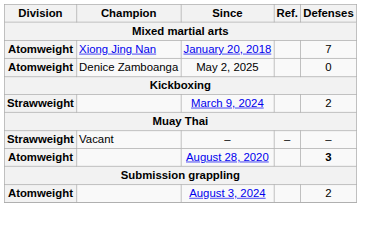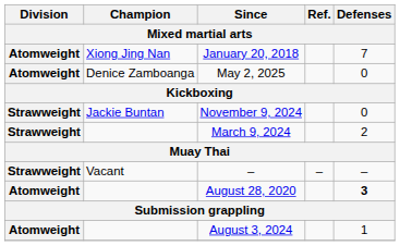 <table class="wikitable">
 <tr>
 <th>Division</th>
 <th>Champion</th>
 <th>Since</th>
 <th>Ref.</th>
 <th>Defenses</th>
 </tr>
 <tr>
 <th colspan="5" align=center>Mixed martial arts</th>
 </tr>
 <tr>
 <th align=left>Atomweight<br></th>
 <td> <a href='#'>Xiong Jing Nan</a></td>
 <td align=center><a href='#'>January 20, 2018</a></td>
 <td align=center></td>
 <td align=center>7</td>
 </tr>
 <tr>
 <th align=left>Atomweight<br></th>
 <td> Denice Zamboanga</td>
 <td align=center>May 2, 2025</td>
 <td align=center></td>
 <td align=center>0</td>
 </tr>
 <tr>
 <th colspan="5" align=center>Kickboxing</th>
+</tr>
+<tr>
+<th align=left>Strawweight<br></th>
+<td {{nowrap> <a href='#'>Jackie Buntan</a></td>
+<td align=center><a href='#'>November 9, 2024</a></td>
+<td align=center></td>
+<td align=center>0</td>
 </tr>
 <tr>
 <th align=left>Strawweight<br></th>
 <td></td>
 <td align=center><a href='#'>March 9, 2024</a></td>
 <td align=center></td>
 <td align=center>2</td>
 </tr>
 <tr>
 <th colspan="5" align=center>Muay Thai</th>
 </tr>
 <tr>
 <th align=left>Strawweight<br></th>
 <td>Vacant</td>
 <td align=center>–</td>
 <td align=center>–</td>
 <td align=center>–</td>
 </tr>
 <tr>
 <th align=left>Atomweight<br></th>
 <td></td>
 <td align=center><a href='#'>August 28, 2020</a></td>
 <td align=center></td>
 <td align=center><strong>3</strong></td>
 </tr>
 <tr>
 <th colspan="5" align=left>Submission grappling</th>
 </tr>
 <tr>
 <th align=left>Atomweight<br></th>
 <td></td>
 <td align=center><a href='#'>August 3, 2024</a></td>
 <td align=center></td>
-<td align=center>2</td>
+<td align=center>1</td>
 </tr>
 <tr>
 </tr>
 </table>
